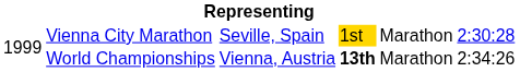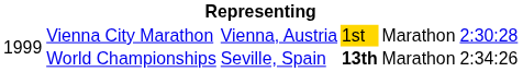 <table>
 <tr>
 <th colspan="6">Representing </th>
 </tr>
 <tr>
 <td rowspan=2>1999</td>
 <td><a href='#'>Vienna City Marathon</a></td>
-<td><a href='#'>Seville, Spain</a></td>
+<td><a href='#'>Vienna, Austria</a></td>
 <td bgcolor="gold">1st</td>
 <td>Marathon</td>
 <td><a href='#'>2:30:28</a></td>
 </tr>
 <tr>
 <td><a href='#'>World Championships</a></td>
-<td><a href='#'>Vienna, Austria</a></td>
+<td><a href='#'>Seville, Spain</a></td>
 <td><strong>13th</strong></td>
 <td>Marathon</td>
 <td>2:34:26</td>
 </tr>
 </table>
